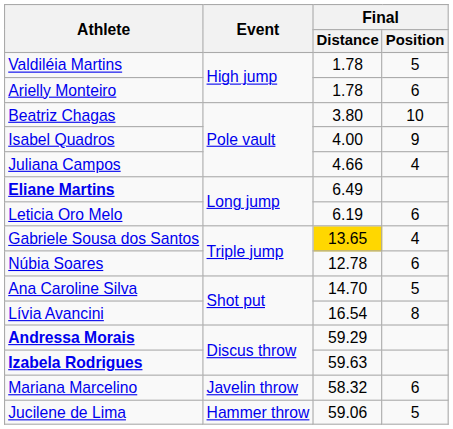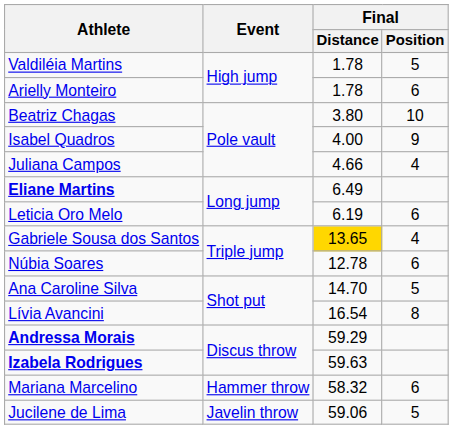 <table class=wikitable style="font-size:90%">
 <tr>
 <th rowspan="2">Athlete</th>
 <th rowspan="2">Event</th>
 <th colspan="2">Final</th>
 </tr>
 <tr style="font-size:95%">
 <th>Distance</th>
 <th>Position</th>
 </tr>
 <tr align=center>
 <td align=left><a href='#'>Valdiléia Martins</a></td>
 <td align=left rowspan=2><a href='#'>High jump</a></td>
 <td>1.78</td>
 <td>5</td>
 </tr>
 <tr align=center>
 <td align=left><a href='#'>Arielly Monteiro</a></td>
 <td>1.78</td>
 <td>6</td>
 </tr>
 <tr align=center>
 <td align=left><a href='#'>Beatriz Chagas</a></td>
 <td align=left rowspan=3><a href='#'>Pole vault</a></td>
 <td>3.80</td>
 <td>10</td>
 </tr>
 <tr align=center>
 <td align=left><a href='#'>Isabel Quadros</a></td>
 <td>4.00</td>
 <td>9</td>
 </tr>
 <tr align=center>
 <td align=left><a href='#'>Juliana Campos</a></td>
 <td>4.66</td>
 <td>4</td>
 </tr>
 <tr align=center>
 <td align=left><strong><a href='#'>Eliane Martins</a></strong></td>
 <td align=left rowspan=2><a href='#'>Long jump</a></td>
 <td>6.49</td>
 <td></td>
 </tr>
 <tr align=center>
 <td align=left><a href='#'>Leticia Oro Melo</a></td>
 <td>6.19</td>
 <td>6</td>
 </tr>
 <tr align=center>
 <td align=left><a href='#'>Gabriele Sousa dos Santos</a></td>
 <td align=left rowspan=2><a href='#'>Triple jump</a></td>
 <td style="background: gold;">13.65</td>
 <td>4</td>
 </tr>
 <tr align=center>
 <td align=left><a href='#'>Núbia Soares</a></td>
 <td>12.78</td>
 <td>6</td>
 </tr>
 <tr align=center>
 <td align=left><a href='#'>Ana Caroline Silva</a></td>
 <td align=left rowspan=2><a href='#'>Shot put</a></td>
 <td>14.70</td>
 <td>5</td>
 </tr>
 <tr align=center>
 <td align=left><a href='#'>Lívia Avancini</a></td>
 <td>16.54</td>
 <td>8</td>
 </tr>
 <tr align=center>
 <td align=left><strong><a href='#'>Andressa Morais</a></strong></td>
 <td align=left rowspan=2><a href='#'>Discus throw</a></td>
 <td>59.29</td>
 <td></td>
 </tr>
 <tr>
 <td align=left><strong><a href='#'>Izabela Rodrigues</a></strong></td>
 <td align=center>59.63</td>
 <td align=center></td>
 </tr>
 <tr align=center>
 <td align=left><a href='#'>Mariana Marcelino</a></td>
-<td align=left rowspan=1><a href='#'>Javelin throw</a></td>
+<td align=left rowspan=1><a href='#'>Hammer throw</a></td>
 <td>58.32</td>
 <td>6</td>
 </tr>
 <tr align=center>
 <td align=left><a href='#'>Jucilene de Lima</a></td>
-<td align=left rowspan=1><a href='#'>Hammer throw</a></td>
+<td align=left rowspan=1><a href='#'>Javelin throw</a></td>
 <td>59.06</td>
 <td>5</td>
 </tr>
 </table>
